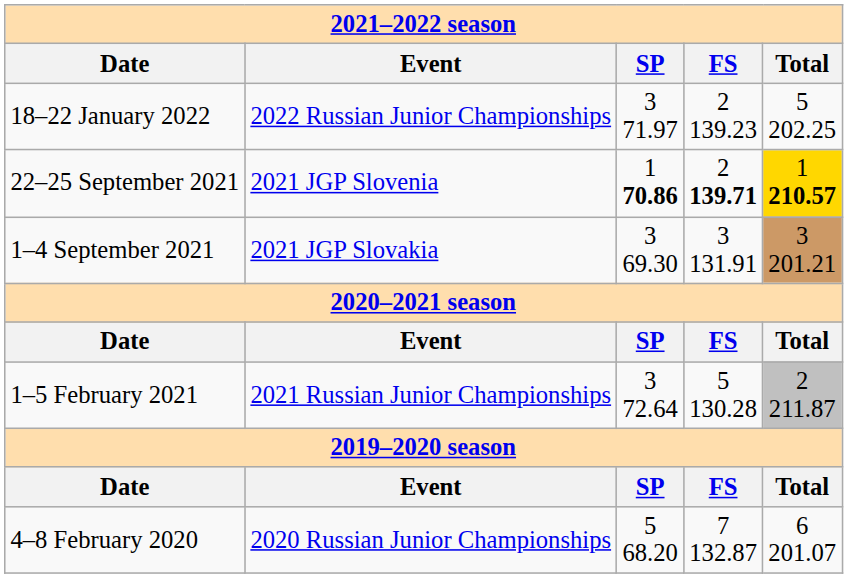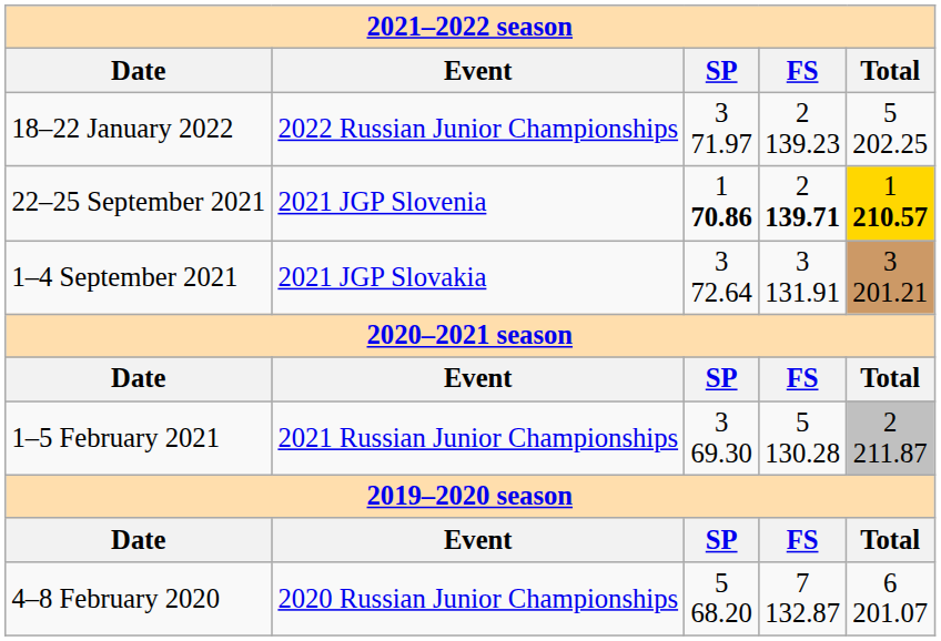 <table class="wikitable">
 <tr>
 <td style="background-color: #ffdead; " colspan=5 align=center><a href='#'><strong>2021–2022 season</strong></a></td>
 </tr>
 <tr>
 <th>Date</th>
 <th>Event</th>
 <th><a href='#'>SP</a></th>
 <th><a href='#'>FS</a></th>
 <th>Total</th>
 </tr>
 <tr>
 <td>18–22 January 2022</td>
 <td><a href='#'>2022 Russian Junior Championships</a></td>
 <td align=center>3 <br> 71.97</td>
 <td align=center>2 <br> 139.23</td>
 <td align=center>5 <br> 202.25</td>
 </tr>
 <tr>
 <td>22–25 September 2021</td>
 <td><a href='#'>2021 JGP Slovenia</a></td>
 <td align=center>1 <br> <strong>70.86</strong></td>
 <td align=center>2 <br> <strong>139.71</strong></td>
 <td align=center bgcolor=gold>1 <br> <strong>210.57</strong></td>
 </tr>
 <tr>
 <td>1–4 September 2021</td>
 <td><a href='#'>2021 JGP Slovakia</a></td>
-<td align=center>3 <br> 69.30</td>
+<td align=center>3 <br> 72.64</td>
 <td align=center>3 <br> 131.91</td>
 <td align=center bgcolor=cc9966>3 <br> 201.21</td>
 </tr>
 <tr>
 <td style="background-color: #ffdead; " colspan=5 align=center><a href='#'><strong>2020–2021 season</strong></a></td>
 </tr>
 <tr>
 <th>Date</th>
 <th>Event</th>
 <th><a href='#'>SP</a></th>
 <th><a href='#'>FS</a></th>
 <th>Total</th>
 </tr>
 <tr>
 <td>1–5 February 2021</td>
 <td><a href='#'>2021 Russian Junior Championships</a></td>
-<td align=center>3 <br> 72.64</td>
+<td align=center>3 <br> 69.30</td>
 <td align=center>5 <br> 130.28</td>
 <td align=center bgcolor=silver>2 <br> 211.87</td>
 </tr>
 <tr>
 <td style="background-color: #ffdead; " colspan=5 align=center><a href='#'><strong>2019–2020 season</strong></a></td>
 </tr>
 <tr>
 <th>Date</th>
 <th>Event</th>
 <th><a href='#'>SP</a></th>
 <th><a href='#'>FS</a></th>
 <th>Total</th>
 </tr>
 <tr>
 <td>4–8 February 2020</td>
 <td><a href='#'>2020 Russian Junior Championships</a></td>
 <td align=center>5 <br> 68.20</td>
 <td align=center>7 <br> 132.87</td>
 <td align=center>6 <br> 201.07</td>
 </tr>
 </table>
